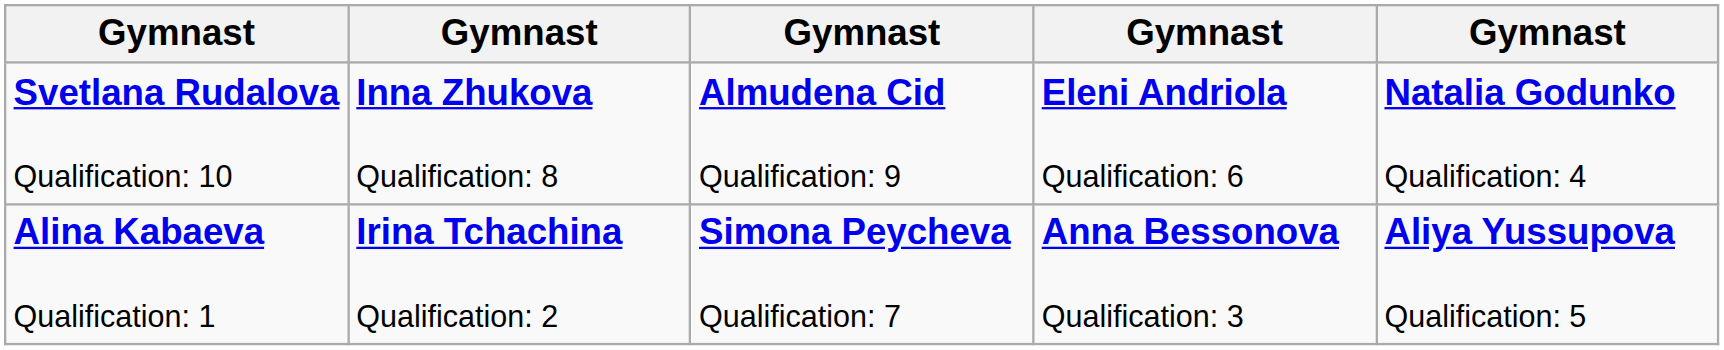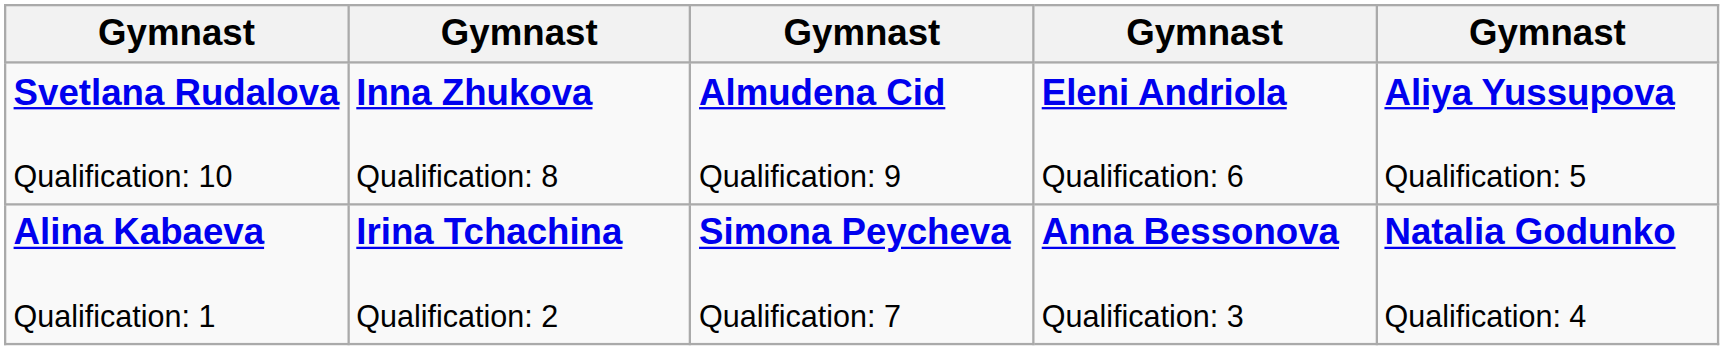 <table class="wikitable" style="text-align:left;">
 <tr>
 <th scope="col" style="width:20%;">Gymnast</th>
 <th scope="col" style="width:20%;">Gymnast</th>
 <th scope="col" style="width:20%;">Gymnast</th>
 <th scope="col" style="width:20%;">Gymnast</th>
 <th scope="col" style="width:20%;">Gymnast</th>
 </tr>
 <tr>
 <td><strong><a href='#'>Svetlana Rudalova</a></strong><br><small></small><br><small>Qualification: 10</small></td>
 <td><strong><a href='#'>Inna Zhukova</a></strong><br><small></small><br><small>Qualification: 8</small></td>
 <td><strong><a href='#'>Almudena Cid</a></strong><br><small></small><br><small>Qualification: 9</small></td>
 <td><strong><a href='#'>Eleni Andriola</a></strong><br><small></small><br><small>Qualification: 6</small></td>
-<td><strong><a href='#'>Natalia Godunko</a></strong><br><small></small><br><small>Qualification: 4</small></td>
+<td><strong><a href='#'>Aliya Yussupova</a></strong><br><small></small><br><small>Qualification: 5</small></td>
 </tr>
 <tr>
 <td><strong><a href='#'>Alina Kabaeva</a></strong><br><small></small><br><small>Qualification: 1</small></td>
 <td><strong><a href='#'>Irina Tchachina</a></strong><br><small></small><br><small>Qualification: 2</small></td>
 <td><strong><a href='#'>Simona Peycheva</a></strong><br><small></small><br><small>Qualification: 7</small></td>
 <td><strong><a href='#'>Anna Bessonova</a></strong><br><small></small><br><small>Qualification: 3</small></td>
-<td><strong><a href='#'>Aliya Yussupova</a></strong><br><small></small><br><small>Qualification: 5</small></td>
+<td><strong><a href='#'>Natalia Godunko</a></strong><br><small></small><br><small>Qualification: 4</small></td>
 </tr>
 </table>
